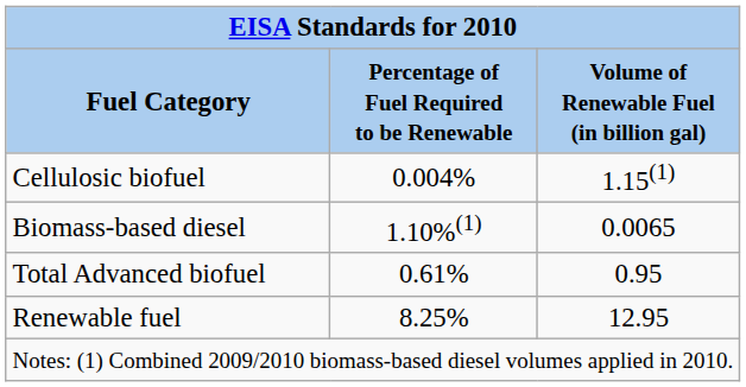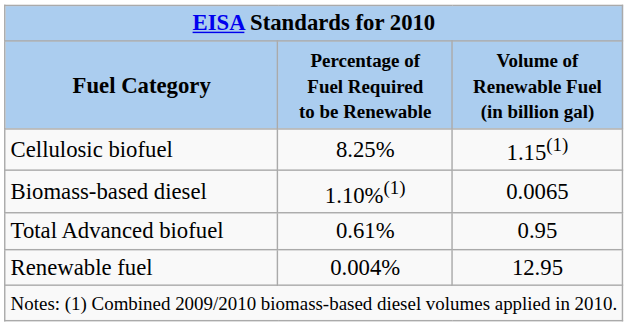 <table class="wikitable" style="float: right; margin-left: 10px">
 <tr>
 <th colspan="3" align=center style="background-color: #ABCDEF;"><a href='#'>EISA</a> Standards for 2010</th>
 </tr>
 <tr>
 <th style="background-color: #ABCDEF;">Fuel Category</th>
 <th style="background-color: #ABCDEF;"><small>Percentage of <br>Fuel Required <br>to be Renewable </small></th>
 <th style="background-color: #ABCDEF;"><small>Volume of <br>Renewable Fuel<br>(in billion gal)</small></th>
 </tr>
 <tr>
 <td>Cellulosic biofuel</td>
-<td style="text-align:center;">0.004%</td>
+<td style="text-align:center;">8.25%</td>
 <td style="text-align:center;">1.15<sup>(1)</sup></td>
 </tr>
 <tr>
 <td>Biomass-based diesel</td>
 <td style="text-align:center;">1.10%<sup>(1)</sup></td>
 <td style="text-align:center;">0.0065</td>
 </tr>
 <tr>
 <td>Total Advanced biofuel</td>
 <td style="text-align:center;">0.61%</td>
 <td style="text-align:center;">0.95</td>
 </tr>
 <tr>
 <td>Renewable fuel</td>
-<td style="text-align:center;">8.25%</td>
+<td style="text-align:center;">0.004%</td>
 <td style="text-align:center;">12.95</td>
 </tr>
 <tr>
 <td colspan="3"><small>Notes: (1) Combined 2009/2010 biomass-based diesel volumes applied in 2010.</small></td>
 </tr>
 </table>
